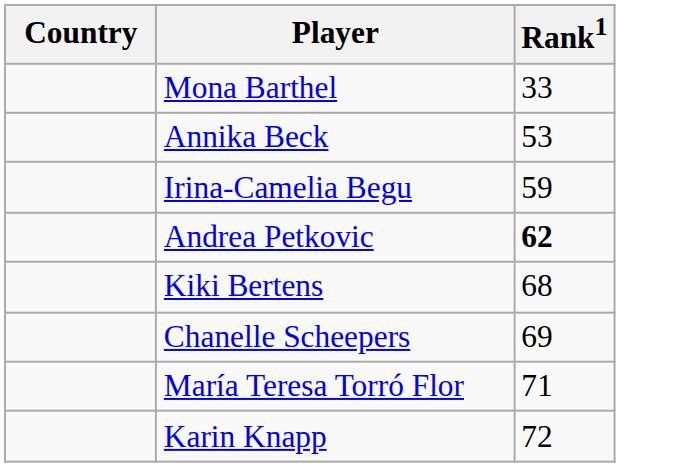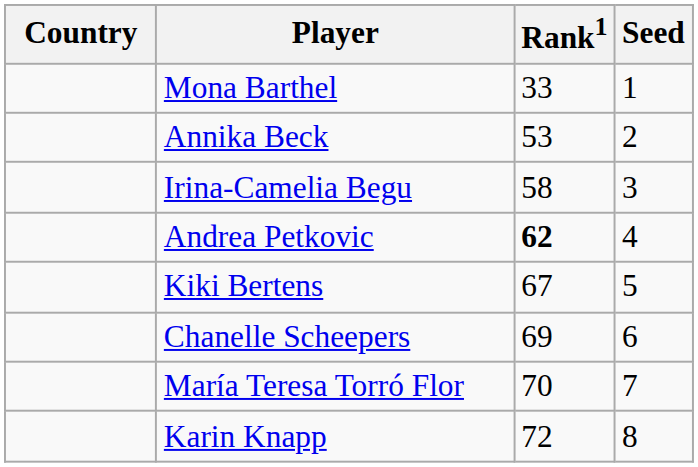 <table class="sortable wikitable">
 <tr>
 <th width="70">Country</th>
 <th width="175">Player</th>
 <th>Rank<sup>1</sup></th>
+<th>Seed</th>
 </tr>
 <tr>
 <td></td>
 <td><a href='#'>Mona Barthel</a></td>
 <td>33</td>
+<td>1</td>
 </tr>
 <tr>
 <td></td>
 <td><a href='#'>Annika Beck</a></td>
 <td>53</td>
+<td>2</td>
 </tr>
 <tr>
 <td></td>
 <td><a href='#'>Irina-Camelia Begu</a></td>
-<td>59</td>
+<td>58</td>
+<td>3</td>
 </tr>
 <tr>
 <td></td>
 <td><a href='#'>Andrea Petkovic</a></td>
 <td><strong>62</strong></td>
+<td>4</td>
 </tr>
 <tr>
 <td></td>
 <td><a href='#'>Kiki Bertens</a></td>
-<td>68</td>
+<td>67</td>
+<td>5</td>
 </tr>
 <tr>
 <td></td>
 <td><a href='#'>Chanelle Scheepers</a></td>
 <td>69</td>
+<td>6</td>
 </tr>
 <tr>
 <td></td>
 <td><a href='#'>María Teresa Torró Flor</a></td>
-<td>71</td>
+<td>70</td>
+<td>7</td>
 </tr>
 <tr>
 <td></td>
 <td><a href='#'>Karin Knapp</a></td>
 <td>72</td>
+<td>8</td>
 </tr>
 </table>
